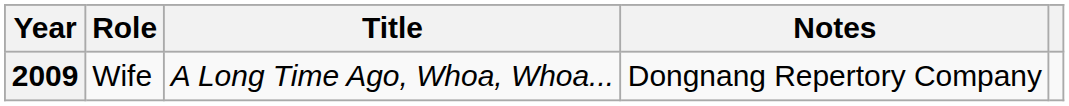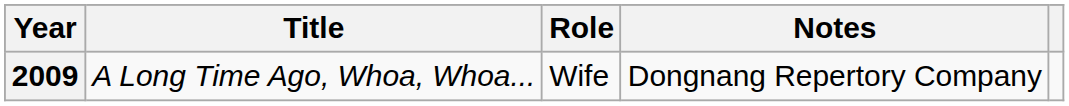 <table class="wikitable plainrowheaders">
 <tr>
 <th scope="col">Year</th>
+<th scope="col">Title</th>
 <th scope="col">Role</th>
-<th scope="col">Title</th>
 <th scope="col">Notes</th>
 <th scope="col" class="unsortable"></th>
 </tr>
 <tr>
 <th scope="row">2009</th>
+<td><em>A Long Time Ago, Whoa, Whoa...</em> </td>
 <td>Wife</td>
-<td><em>A Long Time Ago, Whoa, Whoa...</em> </td>
 <td>Dongnang Repertory Company</td>
 <td style="text-align:center"></td>
 </tr>
 </table>
